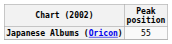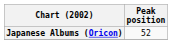 <table class="wikitable sortable plainrowheaders">
 <tr>
 <th>Chart (2002)</th>
 <th>Peak<br>position</th>
 </tr>
 <tr>
 <th scope="row">Japanese Albums (<a href='#'>Oricon</a>)</th>
-<td style="text-align:center;">55</td>
+<td style="text-align:center;">52</td>
 </tr>
 <tr>
 </tr>
 </table>
